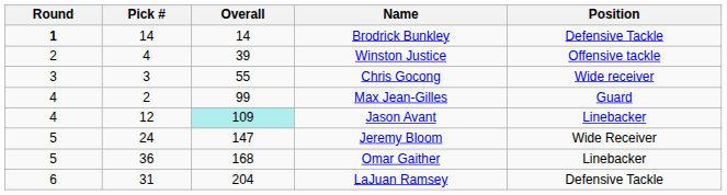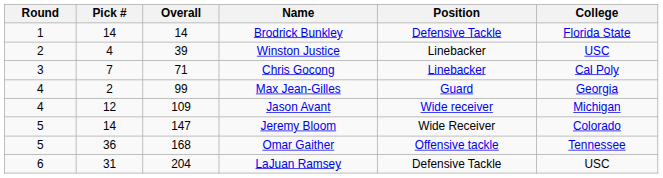 <table class="wikitable sortable sortable" style="width: 100%; text-align:center">
 <tr>
 <th>Round</th>
 <th>Pick #</th>
 <th>Overall</th>
 <th>Name</th>
 <th>Position</th>
+<th>College</th>
 </tr>
 <tr>
-<td><strong>1</strong></td>
+<td>1</td>
 <td>14</td>
 <td>14</td>
 <td><a href='#'>Brodrick Bunkley</a></td>
 <td><a href='#'>Defensive Tackle</a></td>
+<td><a href='#'>Florida State</a></td>
 </tr>
 <tr>
 <td>2</td>
 <td>4</td>
 <td>39</td>
 <td><a href='#'>Winston Justice</a></td>
-<td><a href='#'>Offensive tackle</a></td>
+<td>Linebacker</td>
+<td><a href='#'>USC</a></td>
 </tr>
 <tr>
 <td>3</td>
-<td>3</td>
-<td>55</td>
+<td>7</td>
+<td>71</td>
 <td><a href='#'>Chris Gocong</a></td>
-<td><a href='#'>Wide receiver</a></td>
+<td><a href='#'>Linebacker</a></td>
+<td><a href='#'>Cal Poly</a></td>
 </tr>
 <tr>
 <td>4</td>
 <td>2</td>
 <td>99</td>
 <td><a href='#'>Max Jean-Gilles</a></td>
 <td><a href='#'>Guard</a></td>
+<td><a href='#'>Georgia</a></td>
 </tr>
 <tr>
 <td>4</td>
 <td>12</td>
-<td style="background: paleturquoise;">109</td>
+<td>109</td>
 <td><a href='#'>Jason Avant</a></td>
-<td><a href='#'>Linebacker</a></td>
+<td><a href='#'>Wide receiver</a></td>
+<td><a href='#'>Michigan</a></td>
 </tr>
 <tr>
 <td>5</td>
-<td>24</td>
+<td>14</td>
 <td>147</td>
 <td><a href='#'>Jeremy Bloom</a></td>
 <td>Wide Receiver</td>
+<td><a href='#'>Colorado</a></td>
 </tr>
 <tr>
 <td>5</td>
 <td>36</td>
 <td>168</td>
 <td><a href='#'>Omar Gaither</a></td>
-<td>Linebacker</td>
+<td><a href='#'>Offensive tackle</a></td>
+<td><a href='#'>Tennessee</a></td>
 </tr>
 <tr>
 <td>6</td>
 <td>31</td>
 <td>204</td>
 <td><a href='#'>LaJuan Ramsey</a></td>
 <td>Defensive Tackle</td>
+<td>USC</td>
 </tr>
 </table>
